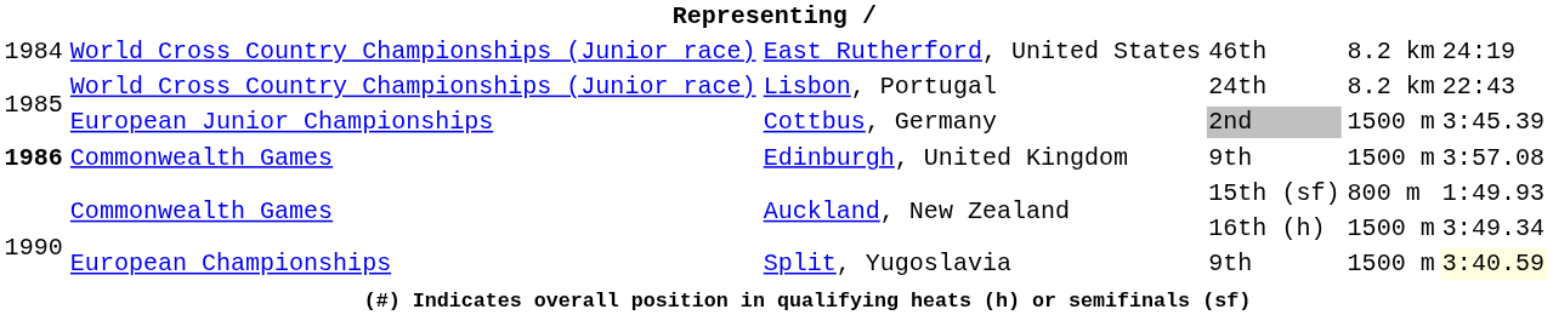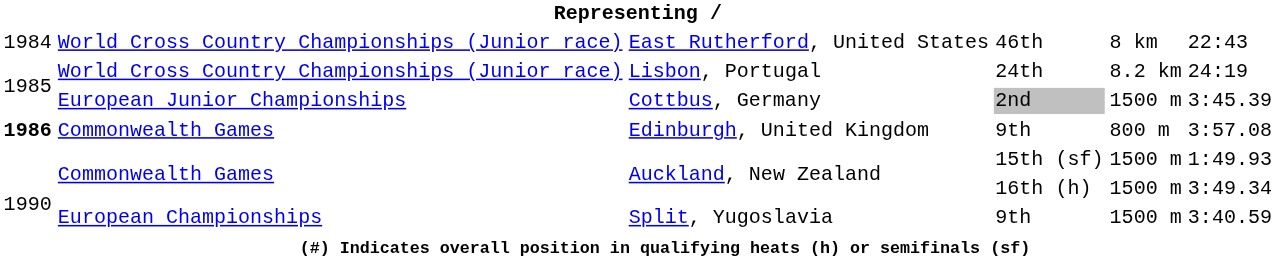 <table>
 <tr>
 <th colspan=6>Representing  / </th>
 </tr>
 <tr>
 <td>1984</td>
 <td><a href='#'>World Cross Country Championships (Junior race)</a></td>
 <td><a href='#'>East Rutherford</a>, United States</td>
 <td>46th</td>
-<td>8.2 km</td>
-<td>24:19</td>
+<td>8 km</td>
+<td>22:43</td>
 </tr>
 <tr>
 <td rowspan=2>1985</td>
 <td><a href='#'>World Cross Country Championships (Junior race)</a></td>
 <td><a href='#'>Lisbon</a>, Portugal</td>
 <td>24th</td>
 <td>8.2 km</td>
-<td>22:43</td>
+<td>24:19</td>
 </tr>
 <tr>
 <td><a href='#'>European Junior Championships</a></td>
 <td><a href='#'>Cottbus</a>, Germany</td>
 <td bgcolor=silver>2nd</td>
 <td>1500 m</td>
 <td>3:45.39</td>
 </tr>
 <tr>
 <td><strong>1986</strong></td>
 <td><a href='#'>Commonwealth Games</a></td>
 <td><a href='#'>Edinburgh</a>, United Kingdom</td>
 <td>9th</td>
-<td>1500 m</td>
+<td>800 m</td>
 <td>3:57.08</td>
 </tr>
 <tr>
 <td rowspan=23>1990</td>
 <td rowspan=2><a href='#'>Commonwealth Games</a></td>
 <td rowspan=2><a href='#'>Auckland</a>, New Zealand</td>
 <td>15th (sf)</td>
-<td>800 m</td>
+<td>1500 m</td>
 <td>1:49.93</td>
 </tr>
 <tr>
 <td>16th (h)</td>
 <td>1500 m</td>
 <td>3:49.34</td>
 </tr>
 <tr>
 <td><a href='#'>European Championships</a></td>
 <td><a href='#'>Split</a>, Yugoslavia</td>
 <td>9th</td>
 <td>1500 m</td>
-<td style="background: lightyellow;">3:40.59</td>
+<td>3:40.59</td>
 </tr>
 <tr>
 <th colspan=6><small><strong>(#) Indicates overall position in qualifying heats (h) or semifinals (sf)</strong></small></th>
 </tr>
 </table>
